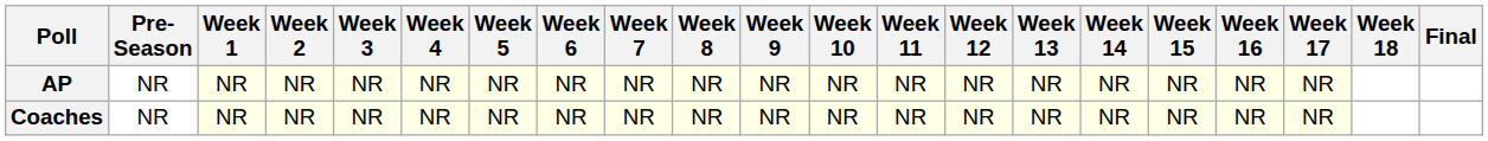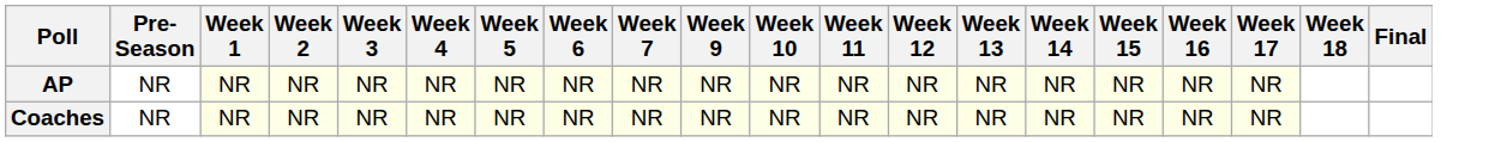 <table class="wikitable" style="white-space:nowrap;font-size:90%">
 <tr>
 <th>Poll</th>
 <th>Pre-<br>Season</th>
 <th>Week<br>1</th>
 <th>Week<br>2</th>
 <th>Week<br>3</th>
 <th>Week<br>4</th>
 <th>Week<br>5</th>
 <th>Week<br>6</th>
 <th>Week<br>7</th>
-<th>Week<br>8</th>
 <th>Week<br>9</th>
 <th>Week<br>10</th>
 <th>Week<br>11</th>
 <th>Week<br>12</th>
 <th>Week<br>13</th>
 <th>Week<br>14</th>
 <th>Week<br>15</th>
 <th>Week<br>16</th>
 <th>Week<br>17</th>
 <th>Week<br>18</th>
 <th>Final</th>
 </tr>
 <tr style="text-align:center;">
 <th>AP</th>
 <td style="background:#FFF;">NR</td>
-<td style="background:#FFFFE6;">NR</td>
 <td style="background:#FFFFE6;">NR</td>
 <td style="background:#FFFFE6;">NR</td>
 <td style="background:#FFFFE6;">NR</td>
 <td style="background:#FFFFE6;">NR</td>
 <td style="background:#FFFFE6;">NR</td>
 <td style="background:#FFFFE6;">NR</td>
 <td style="background:#FFFFE6;">NR</td>
 <td style="background:#FFFFE6;">NR</td>
 <td style="background:#FFFFE6;">NR</td>
 <td style="background:#FFFFE6;">NR</td>
 <td style="background:#FFFFE6;">NR</td>
 <td style="background:#FFFFE6;">NR</td>
 <td style="background:#FFFFE6;">NR</td>
 <td style="background:#FFFFE6;">NR</td>
 <td style="background:#FFFFE6;">NR</td>
 <td style="background:#FFFFE6;">NR</td>
 <td style="background:#FFF;"></td>
 <td style="background:#FFF;"></td>
 </tr>
 <tr style="text-align:center;">
 <th>Coaches</th>
 <td style="background:#FFF;">NR</td>
 <td style="background:#FFFFE6;">NR</td>
 <td style="background:#FFFFE6;">NR</td>
 <td style="background:#FFFFE6;">NR</td>
 <td style="background:#FFFFE6;">NR</td>
 <td style="background:#FFFFE6;">NR</td>
 <td style="background:#FFFFE6;">NR</td>
 <td style="background:#FFFFE6;">NR</td>
 <td style="background:#FFFFE6;">NR</td>
 <td style="background:#FFFFE6;">NR</td>
 <td style="background:#FFFFE6;">NR</td>
 <td style="background:#FFFFE6;">NR</td>
 <td style="background:#FFFFE6;">NR</td>
 <td style="background:#FFFFE6;">NR</td>
 <td style="background:#FFFFE6;">NR</td>
 <td style="background:#FFFFE6;">NR</td>
 <td style="background:#FFFFE6;">NR</td>
-<td style="background:#FFFFE6;">NR</td>
 <td style="background:#FFF;"></td>
 <td style="background:#FFF;"></td>
 </tr>
 </table>
